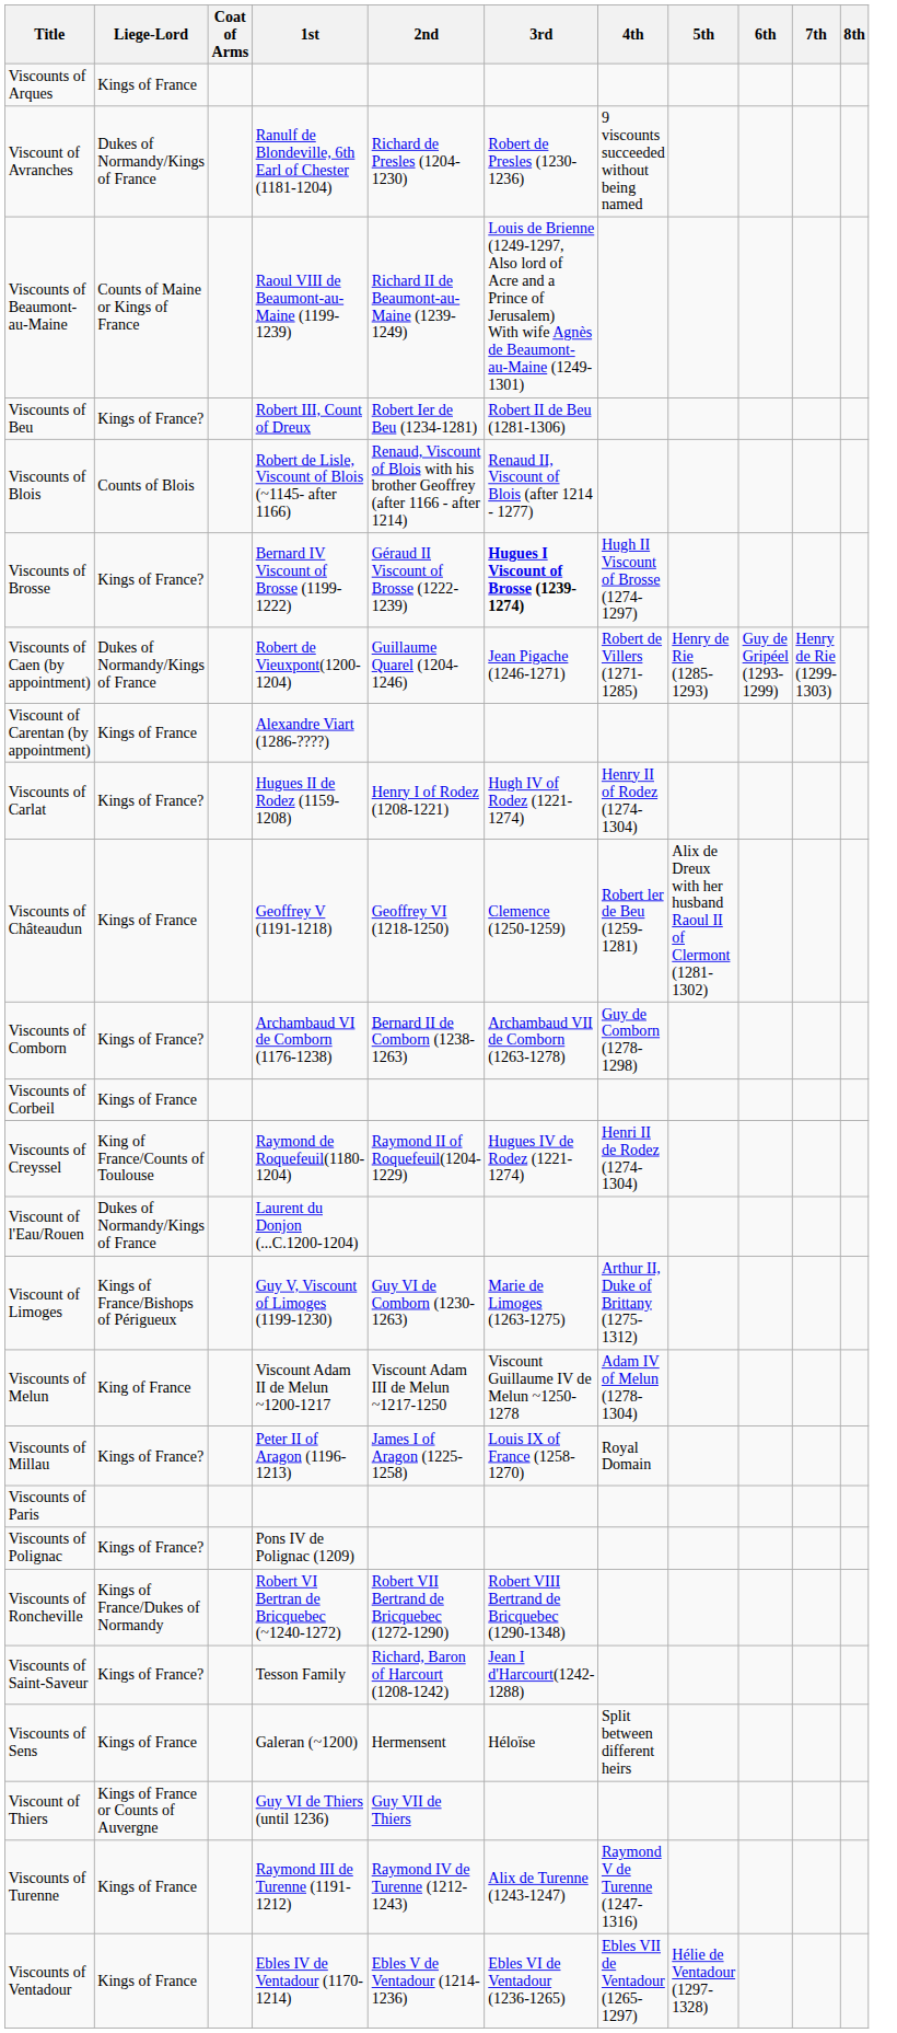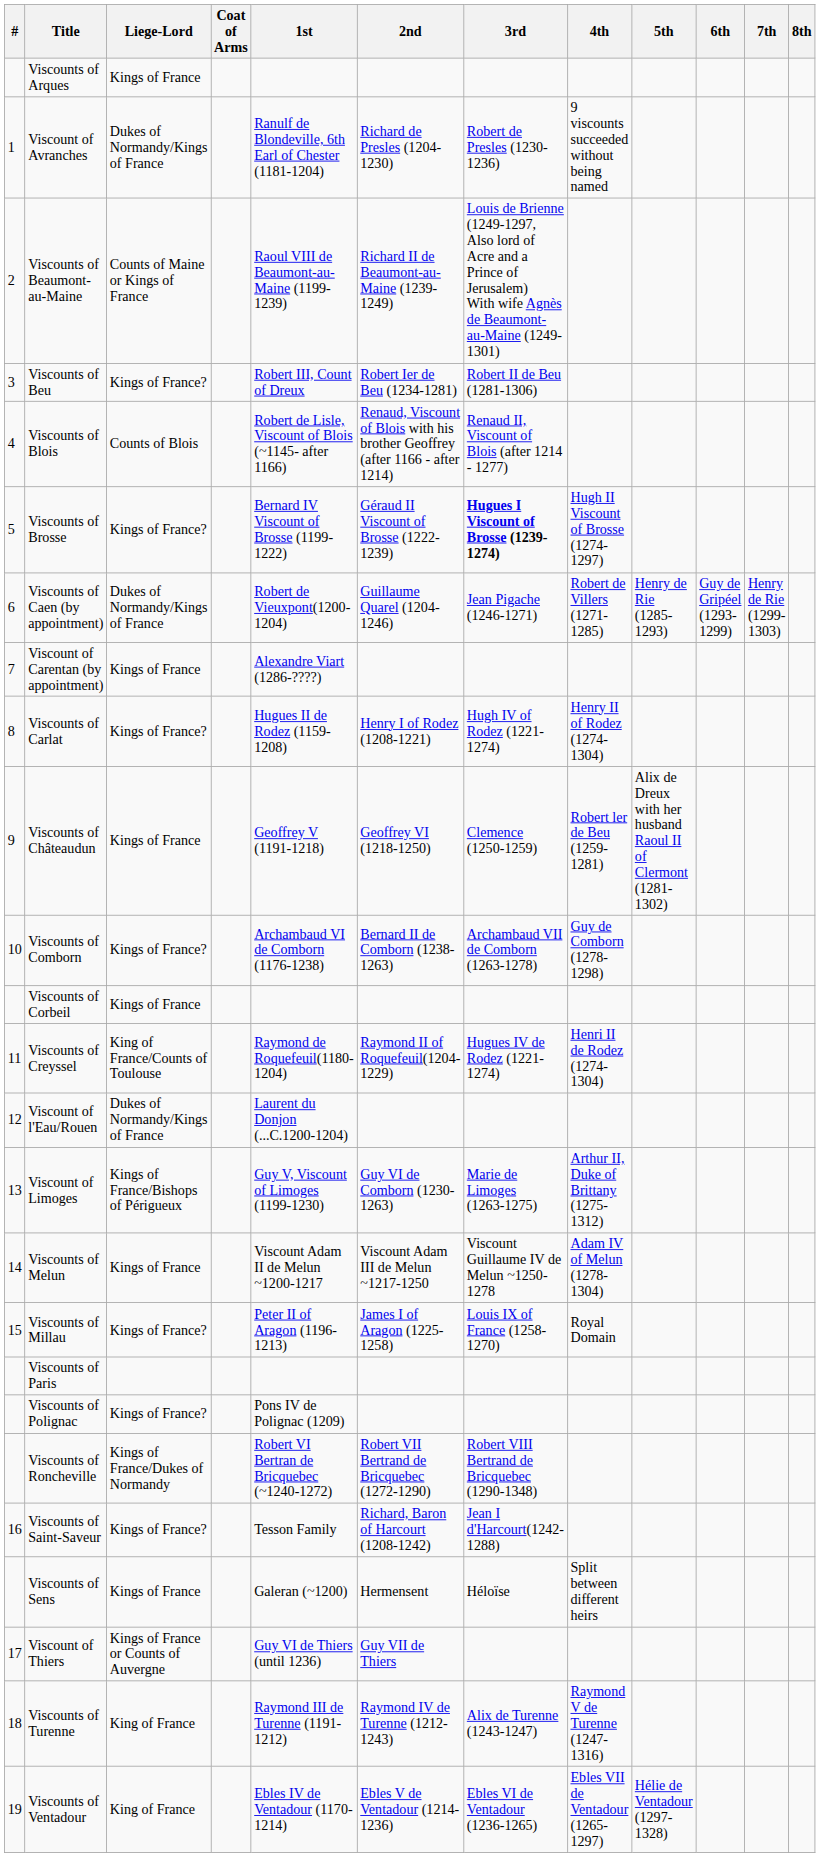 <table class="wikitable">
 <tr>
+<th>#</th>
 <th>Title</th>
 <th>Liege-Lord</th>
 <th>Coat of Arms</th>
 <th>1st</th>
 <th>2nd</th>
 <th>3rd</th>
 <th>4th</th>
 <th>5th</th>
 <th>6th</th>
 <th>7th</th>
 <th>8th</th>
 </tr>
 <tr>
+<td></td>
 <td>Viscounts of Arques</td>
 <td>Kings of France</td>
 <td></td>
 <td></td>
 <td></td>
 <td></td>
 <td></td>
 <td></td>
 <td></td>
 <td></td>
 <td></td>
 </tr>
 <tr>
+<td>1</td>
 <td>Viscount of Avranches</td>
 <td>Dukes of Normandy/Kings of France</td>
 <td></td>
 <td><a href='#'>Ranulf de Blondeville, 6th Earl of Chester</a> (1181-1204)</td>
 <td><a href='#'>Richard de Presles</a> (1204-1230)</td>
 <td><a href='#'>Robert de Presles</a> (1230-1236)</td>
 <td>9 viscounts succeeded without being named</td>
 <td></td>
 <td></td>
 <td></td>
 <td></td>
 </tr>
 <tr>
+<td>2</td>
 <td>Viscounts of Beaumont-au-Maine</td>
 <td>Counts of Maine or Kings of France</td>
 <td></td>
 <td><a href='#'>Raoul VIII de Beaumont-au-Maine</a> (1199-1239)</td>
 <td><a href='#'>Richard II de Beaumont-au-Maine</a> (1239-1249)</td>
 <td><a href='#'>Louis de Brienne</a> (1249-1297, Also lord of Acre and a Prince of Jerusalem)<br>With wife <a href='#'>Agnès de Beaumont-au-Maine</a> (1249-1301)</td>
 <td></td>
 <td></td>
 <td></td>
 <td></td>
 <td></td>
 </tr>
 <tr>
+<td>3</td>
 <td>Viscounts of Beu</td>
 <td>Kings of France?</td>
 <td></td>
 <td><a href='#'>Robert III, Count of Dreux</a></td>
 <td><a href='#'>Robert Ier de Beu</a> (1234-1281)</td>
 <td><a href='#'>Robert II de Beu</a> (1281-1306)</td>
 <td></td>
 <td></td>
 <td></td>
 <td></td>
 <td></td>
 </tr>
 <tr>
+<td>4</td>
 <td>Viscounts of Blois</td>
 <td>Counts of Blois</td>
 <td></td>
 <td><a href='#'>Robert de Lisle, Viscount of Blois</a> (~1145- after 1166)</td>
 <td><a href='#'>Renaud, Viscount of Blois</a> with his brother Geoffrey (after 1166 - after 1214)</td>
 <td><a href='#'>Renaud II, Viscount of Blois</a> (after 1214 - 1277)</td>
 <td></td>
 <td></td>
 <td></td>
 <td></td>
 <td></td>
 </tr>
 <tr>
+<td>5</td>
 <td>Viscounts of Brosse</td>
 <td>Kings of France?</td>
 <td></td>
 <td><a href='#'>Bernard IV Viscount of Brosse</a> (1199-1222)</td>
 <td><a href='#'>Géraud II Viscount of Brosse</a> (1222-1239)</td>
 <td><strong><a href='#'>Hugues I Viscount of Brosse</a> (1239-1274)</strong></td>
 <td><a href='#'>Hugh II Viscount of Brosse</a> (1274-1297)</td>
 <td></td>
 <td></td>
 <td></td>
 <td></td>
 </tr>
 <tr>
+<td>6</td>
 <td>Viscounts of Caen (by appointment)</td>
 <td>Dukes of Normandy/Kings of France</td>
 <td></td>
 <td><a href='#'>Robert de Vieuxpont</a>(1200-1204)</td>
 <td><a href='#'>Guillaume Quarel</a> (1204-1246)</td>
 <td><a href='#'>Jean Pigache</a> (1246-1271)</td>
 <td><a href='#'>Robert de Villers</a> (1271-1285)</td>
 <td><a href='#'>Henry de Rie</a> (1285-1293)</td>
 <td><a href='#'>Guy de Gripéel</a> (1293-1299)</td>
 <td><a href='#'>Henry de Rie</a> (1299-1303)</td>
 <td></td>
 </tr>
 <tr>
+<td>7</td>
 <td>Viscount of Carentan (by appointment)</td>
 <td>Kings of France</td>
 <td></td>
 <td><a href='#'>Alexandre Viart</a> (1286-????)</td>
 <td></td>
 <td></td>
 <td></td>
 <td></td>
 <td></td>
 <td></td>
 <td></td>
 </tr>
 <tr>
+<td>8</td>
 <td>Viscounts of Carlat</td>
 <td>Kings of France?</td>
 <td></td>
 <td><a href='#'>Hugues II de Rodez</a> (1159-1208)</td>
 <td><a href='#'>Henry I of Rodez</a> (1208-1221)</td>
 <td><a href='#'>Hugh IV of Rodez</a> (1221-1274)</td>
 <td><a href='#'>Henry II of Rodez</a> (1274-1304)</td>
 <td></td>
 <td></td>
 <td></td>
 <td></td>
 </tr>
 <tr>
+<td>9</td>
 <td>Viscounts of Châteaudun</td>
 <td>Kings of France</td>
 <td></td>
 <td><a href='#'>Geoffrey V</a> (1191-1218)</td>
 <td><a href='#'>Geoffrey VI</a> (1218-1250)</td>
 <td><a href='#'>Clemence</a> (1250-1259)</td>
 <td><a href='#'>Robert ler de Beu</a> (1259-1281)</td>
 <td>Alix de Dreux with her husband <a href='#'>Raoul II of Clermont</a> (1281-1302)</td>
 <td></td>
 <td></td>
 <td></td>
 </tr>
 <tr>
+<td>10</td>
 <td>Viscounts of Comborn</td>
 <td>Kings of France?</td>
 <td></td>
 <td><a href='#'>Archambaud VI de Comborn</a> (1176-1238)</td>
 <td><a href='#'>Bernard II de Comborn</a> (1238-1263)</td>
 <td><a href='#'>Archambaud VII de Comborn</a> (1263-1278)</td>
 <td><a href='#'>Guy de Comborn</a> (1278-1298)</td>
 <td></td>
 <td></td>
 <td></td>
 <td></td>
 </tr>
 <tr>
+<td></td>
 <td>Viscounts of Corbeil</td>
 <td>Kings of France</td>
 <td></td>
 <td></td>
 <td></td>
 <td></td>
 <td></td>
 <td></td>
 <td></td>
 <td></td>
 <td></td>
 </tr>
 <tr>
+<td>11</td>
 <td>Viscounts of Creyssel</td>
 <td>King of France/Counts of Toulouse</td>
 <td><br></td>
 <td><a href='#'>Raymond de Roquefeuil</a>(1180-1204)</td>
 <td><a href='#'>Raymond <abbr>II</abbr> of Roquefeuil</a>(1204-1229)</td>
 <td><a href='#'>Hugues IV de Rodez</a> (1221-1274)</td>
 <td><a href='#'>Henri II de Rodez</a> (1274-1304)</td>
 <td></td>
 <td></td>
 <td></td>
 <td></td>
 </tr>
 <tr>
+<td>12</td>
 <td>Viscount of l'Eau/Rouen</td>
 <td>Dukes of Normandy/Kings of France</td>
 <td></td>
 <td><a href='#'>Laurent du Donjon</a> (...C.1200-1204)</td>
 <td></td>
 <td></td>
 <td></td>
 <td></td>
 <td></td>
 <td></td>
 <td></td>
 </tr>
 <tr>
+<td>13</td>
 <td>Viscount of Limoges</td>
 <td>Kings of France/Bishops of Périgueux</td>
 <td></td>
 <td><a href='#'>Guy V, Viscount of Limoges</a> (1199-1230)</td>
 <td><a href='#'>Guy VI de Comborn</a> (1230-1263)</td>
 <td><a href='#'>Marie de Limoges</a><br>(1263-1275)</td>
 <td><a href='#'>Arthur II, Duke of Brittany</a> (1275-1312)</td>
 <td></td>
 <td></td>
 <td></td>
 <td></td>
 </tr>
 <tr>
+<td>14</td>
 <td>Viscounts of Melun</td>
-<td>King of France</td>
+<td>Kings of France</td>
 <td></td>
 <td> Viscount Adam II de Melun ~1200-1217</td>
 <td>Viscount Adam III de Melun ~1217-1250</td>
 <td>Viscount Guillaume IV de Melun ~1250-1278</td>
 <td><a href='#'>Adam IV of Melun</a> (1278-1304)</td>
 <td></td>
 <td></td>
 <td></td>
 <td></td>
 </tr>
 <tr>
+<td>15</td>
 <td>Viscounts of Millau</td>
 <td>Kings of France?</td>
 <td></td>
 <td><a href='#'>Peter II of Aragon</a> (1196-1213)</td>
 <td><a href='#'>James I of Aragon</a> (1225-1258)</td>
 <td><a href='#'>Louis IX of France</a> (1258-1270)</td>
 <td>Royal Domain</td>
 <td></td>
 <td></td>
 <td></td>
 <td></td>
 </tr>
 <tr>
+<td></td>
 <td>Viscounts of Paris</td>
 <td></td>
 <td></td>
 <td></td>
 <td></td>
 <td></td>
 <td></td>
 <td></td>
 <td></td>
 <td></td>
 <td></td>
 </tr>
 <tr>
+<td></td>
 <td>Viscounts of Polignac</td>
 <td>Kings of France?</td>
 <td></td>
 <td>Pons <abbr>IV</abbr> de Polignac (1209)</td>
 <td></td>
 <td></td>
 <td></td>
 <td></td>
 <td></td>
 <td></td>
 <td></td>
 </tr>
 <tr>
+<td></td>
 <td>Viscounts of Roncheville</td>
 <td>Kings of France/Dukes of Normandy</td>
 <td></td>
 <td><a href='#'>Robert VI Bertran de Bricquebec</a> (~1240-1272)</td>
 <td><a href='#'>Robert VII Bertrand de Bricquebec</a> (1272-1290)</td>
 <td><a href='#'>Robert VIII Bertrand de Bricquebec</a> (1290-1348)</td>
 <td></td>
 <td></td>
 <td></td>
 <td></td>
 <td></td>
 </tr>
 <tr>
+<td>16</td>
 <td>Viscounts of Saint-Saveur</td>
 <td>Kings of France?</td>
 <td></td>
 <td>Tesson Family</td>
 <td><a href='#'>Richard, Baron of Harcourt</a> (1208-1242)</td>
 <td><a href='#'>Jean I d'Harcourt</a>(1242-1288)</td>
 <td></td>
 <td></td>
 <td></td>
 <td></td>
 <td></td>
 </tr>
 <tr>
+<td></td>
 <td>Viscounts of Sens</td>
 <td>Kings of France</td>
 <td></td>
 <td>Galeran (~1200)</td>
 <td>Hermensent</td>
 <td>Héloïse</td>
 <td>Split between different heirs</td>
 <td></td>
 <td></td>
 <td></td>
 <td></td>
 </tr>
 <tr>
+<td>17</td>
 <td>Viscount of Thiers</td>
 <td>Kings of France or Counts of Auvergne</td>
 <td></td>
 <td><a href='#'>Guy VI de Thiers</a> (until 1236)</td>
 <td><a href='#'>Guy VII de Thiers</a></td>
 <td></td>
 <td></td>
 <td></td>
 <td></td>
 <td></td>
 <td></td>
 </tr>
 <tr>
+<td>18</td>
 <td>Viscounts of Turenne</td>
-<td>Kings of France</td>
+<td>King of France</td>
 <td></td>
 <td><a href='#'>Raymond III de Turenne</a> (1191-1212)</td>
 <td><a href='#'>Raymond IV de Turenne</a> (1212-1243)</td>
 <td><a href='#'>Alix de Turenne</a> (1243-1247)</td>
 <td><a href='#'>Raymond V de Turenne</a> (1247-1316)</td>
 <td></td>
 <td></td>
 <td></td>
 <td></td>
 </tr>
 <tr>
+<td>19</td>
 <td>Viscounts of Ventadour</td>
-<td>Kings of France</td>
+<td>King of France</td>
 <td></td>
 <td><a href='#'>Ebles IV de Ventadour</a> (1170-1214)</td>
 <td><a href='#'>Ebles V de Ventadour</a> (1214-1236)</td>
 <td><a href='#'>Ebles VI de Ventadour</a> (1236-1265)</td>
 <td><a href='#'>Ebles VII de Ventadour</a> (1265-1297)</td>
 <td><a href='#'>Hélie de Ventadour</a> (1297-1328)</td>
 <td></td>
 <td></td>
 <td></td>
 </tr>
 </table>
